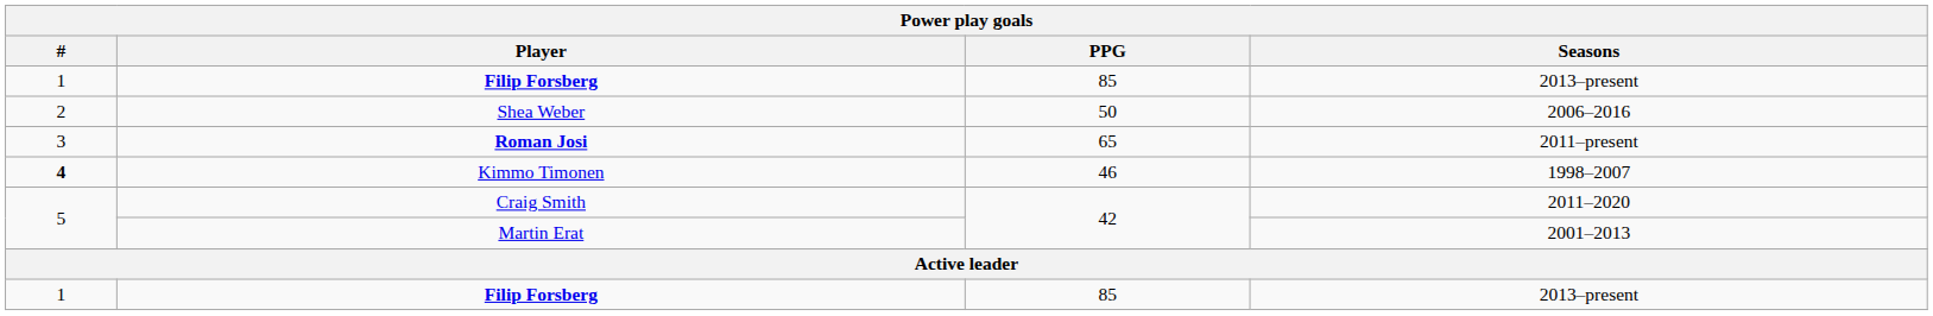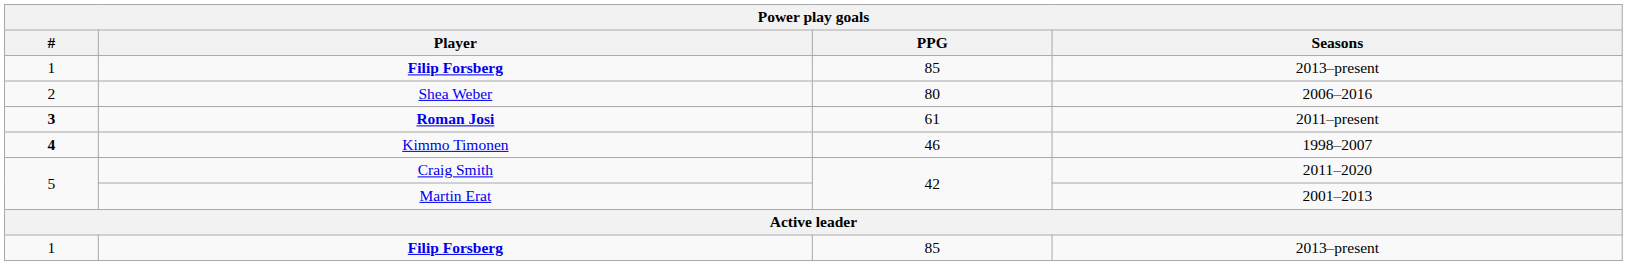 <table class="wikitable" style="text-align: center; font-size: 95%" width="80%">
 <tr>
 <th colspan="4">Power play goals</th>
 </tr>
 <tr>
 <th>#</th>
 <th>Player</th>
 <th>PPG</th>
 <th>Seasons</th>
 </tr>
 <tr>
 <td>1</td>
 <td><strong><a href='#'>Filip Forsberg</a></strong></td>
 <td>85</td>
 <td>2013–present</td>
 </tr>
 <tr>
 <td>2</td>
 <td><a href='#'>Shea Weber</a></td>
-<td>50</td>
+<td>80</td>
 <td>2006–2016</td>
 </tr>
 <tr>
-<td>3</td>
+<td><strong>3</strong></td>
 <td><strong><a href='#'>Roman Josi</a></strong></td>
-<td>65</td>
+<td>61</td>
 <td>2011–present</td>
 </tr>
 <tr>
 <td><strong>4</strong></td>
 <td><a href='#'>Kimmo Timonen</a></td>
 <td>46</td>
 <td>1998–2007</td>
 </tr>
 <tr>
 <td rowspan="2">5</td>
 <td><a href='#'>Craig Smith</a></td>
 <td rowspan="2">42</td>
 <td>2011–2020</td>
 </tr>
 <tr>
 <td><a href='#'>Martin Erat</a></td>
 <td>2001–2013</td>
 </tr>
 <tr>
 <th colspan="4">Active leader</th>
 </tr>
 <tr>
 <td>1</td>
 <td><strong><a href='#'>Filip Forsberg</a></strong></td>
 <td>85</td>
 <td>2013–present</td>
 </tr>
 </table>
